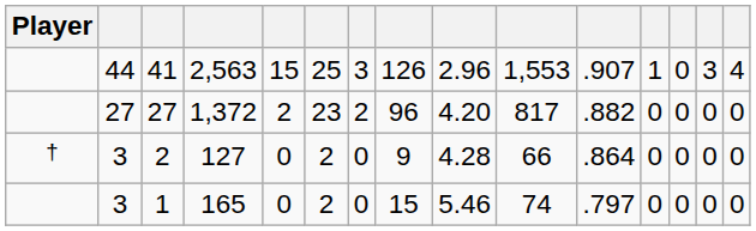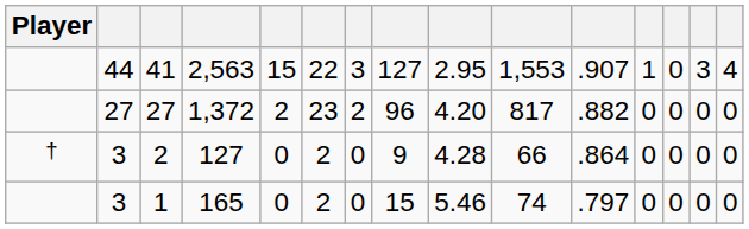 <table class="wikitable sortable" style="text-align:center;">
 <tr>
 <th>Player</th>
 <th></th>
 <th></th>
 <th></th>
 <th></th>
 <th></th>
 <th></th>
 <th></th>
 <th></th>
 <th></th>
 <th></th>
 <th></th>
 <th></th>
 <th></th>
 <th></th>
 </tr>
 <tr align=center>
 <td></td>
 <td>44</td>
 <td>41</td>
 <td>2,563</td>
 <td>15</td>
-<td>25</td>
+<td>22</td>
 <td>3</td>
-<td>126</td>
-<td>2.96</td>
+<td>127</td>
+<td>2.95</td>
 <td>1,553</td>
 <td>.907</td>
 <td>1</td>
 <td>0</td>
 <td>3</td>
 <td>4</td>
 </tr>
 <tr align=center>
 <td></td>
 <td>27</td>
 <td>27</td>
 <td>1,372</td>
 <td>2</td>
 <td>23</td>
 <td>2</td>
 <td>96</td>
 <td>4.20</td>
 <td>817</td>
 <td>.882</td>
 <td>0</td>
 <td>0</td>
 <td>0</td>
 <td>0</td>
 </tr>
 <tr>
 <td><sup>†</sup></td>
 <td>3</td>
 <td>2</td>
 <td>127</td>
 <td>0</td>
 <td>2</td>
 <td>0</td>
 <td>9</td>
 <td>4.28</td>
 <td>66</td>
 <td>.864</td>
 <td>0</td>
 <td>0</td>
 <td>0</td>
 <td>0</td>
 </tr>
 <tr align=center>
 <td></td>
 <td>3</td>
 <td>1</td>
 <td>165</td>
 <td>0</td>
 <td>2</td>
 <td>0</td>
 <td>15</td>
 <td>5.46</td>
 <td>74</td>
 <td>.797</td>
 <td>0</td>
 <td>0</td>
 <td>0</td>
 <td>0</td>
 </tr>
 </table>
